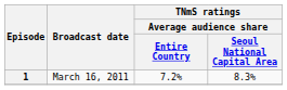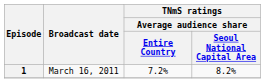 <table class=wikitable style="text-align:center; font-size:100%;" ;>
 <tr>
 <th rowspan="3" width=40>Episode</th>
 <th rowspan="3" width=120>Broadcast date</th>
 <th colspan="2">TNmS ratings</th>
 </tr>
 <tr>
 <th colspan="2">Average audience share</th>
 </tr>
 <tr>
 <th width=100><a href='#'>Entire Country</a></th>
 <th width=100><a href='#'>Seoul National Capital Area</a></th>
 </tr>
 <tr>
 <th>1</th>
 <td>March 16, 2011</td>
 <td>7.2%</td>
-<td>8.3%</td>
+<td>8.2%</td>
 </tr>
 <tr>
 </tr>
 </table>
